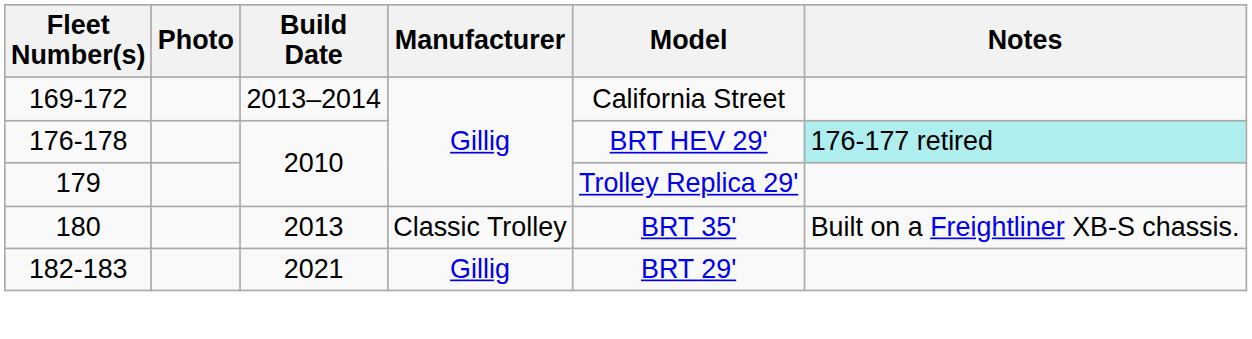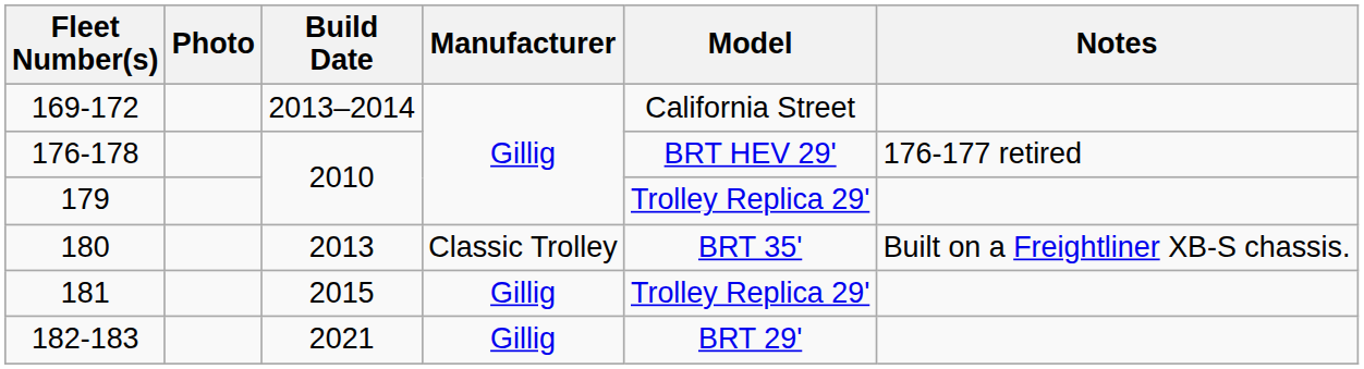 <table class="wikitable">
 <tr>
 <th>Fleet<br>Number(s)</th>
 <th>Photo</th>
 <th>Build<br>Date</th>
 <th>Manufacturer</th>
 <th>Model</th>
 <th>Notes</th>
 </tr>
 <tr align="center">
 <td>169-172</td>
 <td></td>
 <td>2013–2014</td>
 <td rowspan="3"><a href='#'>Gillig</a></td>
 <td>California Street</td>
 <td></td>
 </tr>
 <tr align="center">
 <td>176-178</td>
 <td></td>
 <td rowspan="2">2010</td>
 <td><a href='#'>BRT HEV 29'</a></td>
-<td align="left" style="background: paleturquoise;">176-177 retired</td>
+<td align="left">176-177 retired</td>
 </tr>
 <tr align="center">
 <td>179</td>
 <td></td>
 <td><a href='#'>Trolley Replica 29'</a></td>
 <td></td>
 </tr>
 <tr align="center">
 <td>180</td>
 <td></td>
 <td>2013</td>
 <td>Classic Trolley</td>
 <td><a href='#'>BRT 35'</a></td>
 <td align="left">Built on a <a href='#'>Freightliner</a> XB-S chassis.</td>
 </tr>
 <tr align="center">
+<td>181</td>
+<td></td>
+<td>2015</td>
+<td><a href='#'>Gillig</a></td>
+<td><a href='#'>Trolley Replica 29'</a></td>
+<td></td>
+</tr>
+<tr align="center">
 <td>182-183</td>
 <td></td>
 <td>2021</td>
 <td rowspan="3"><a href='#'>Gillig</a></td>
 <td><a href='#'>BRT 29'</a></td>
 <td></td>
 </tr>
 </table>
